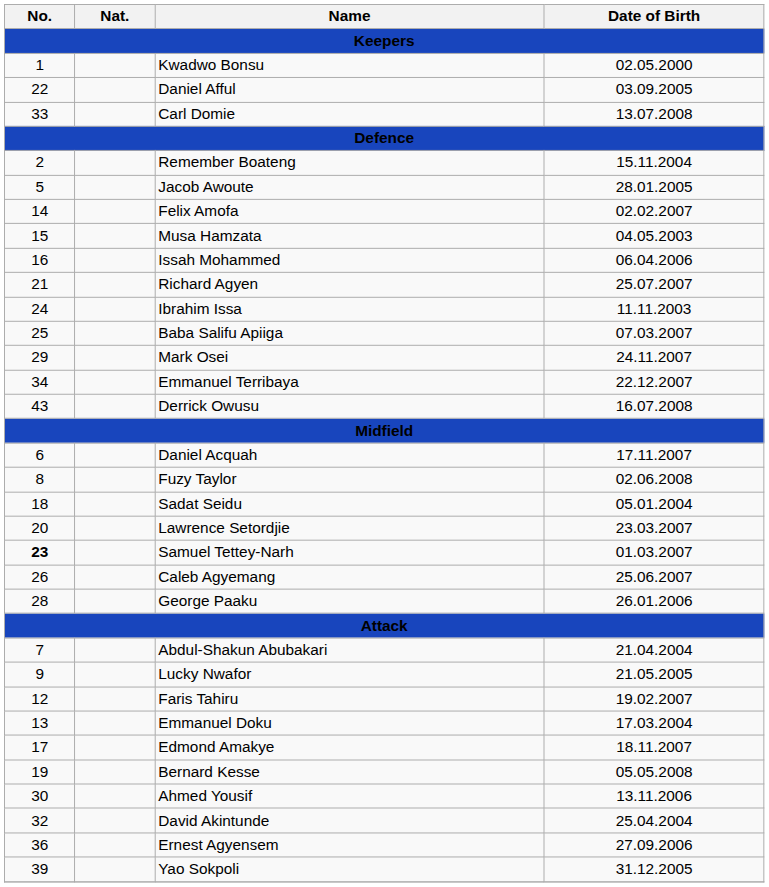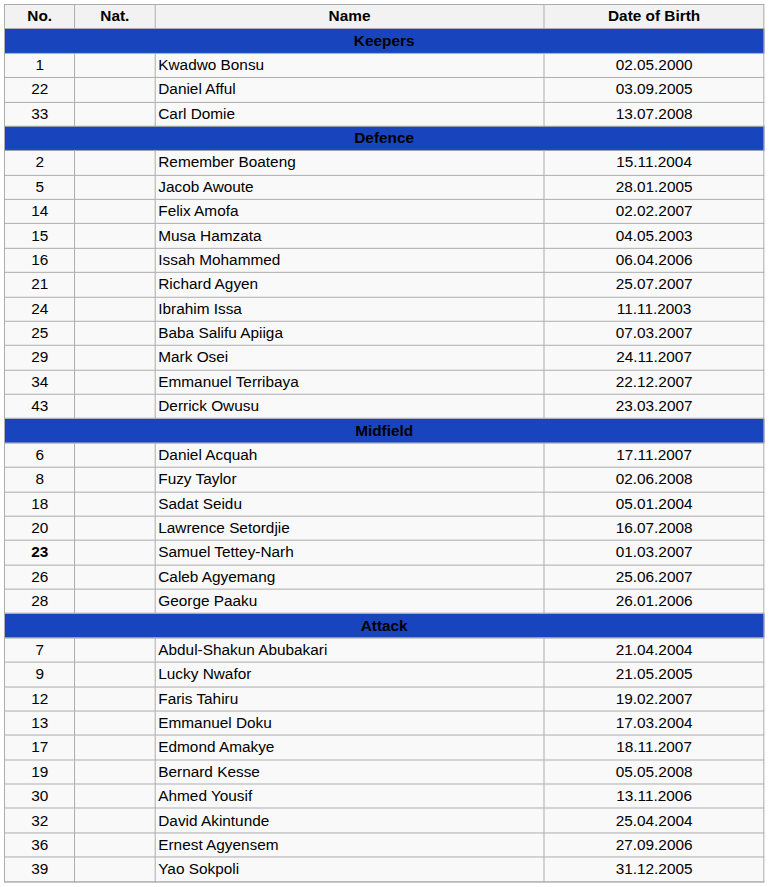 <table class="wikitable" style="text-align:center; width:50%;">
 <tr>
 <th>No.</th>
 <th>Nat.</th>
 <th>Name</th>
 <th>Date of Birth</th>
 </tr>
 <tr>
 <th colspan="7" style="background:#1845BD">Keepers</th>
 </tr>
 <tr>
 <td>1</td>
 <td></td>
 <td style="text-align:left;">Kwadwo Bonsu</td>
 <td>02.05.2000</td>
 </tr>
 <tr>
 <td>22</td>
 <td></td>
 <td style="text-align:left;">Daniel Afful</td>
 <td>03.09.2005</td>
 </tr>
 <tr>
 <td>33</td>
 <td></td>
 <td style="text-align:left;">Carl Domie</td>
 <td>13.07.2008</td>
 </tr>
 <tr>
 <th colspan="7" style="background:#1845BD">Defence</th>
 </tr>
 <tr>
 <td>2</td>
 <td></td>
 <td style="text-align:left;">Remember Boateng</td>
 <td>15.11.2004</td>
 </tr>
 <tr>
 <td>5</td>
 <td></td>
 <td style="text-align:left;">Jacob Awoute</td>
 <td>28.01.2005</td>
 </tr>
 <tr>
 <td>14</td>
 <td></td>
 <td style="text-align:left;">Felix Amofa</td>
 <td>02.02.2007</td>
 </tr>
 <tr>
 <td>15</td>
 <td></td>
 <td style="text-align:left;">Musa Hamzata</td>
 <td>04.05.2003</td>
 </tr>
 <tr>
 <td>16</td>
 <td></td>
 <td style="text-align:left;">Issah Mohammed</td>
 <td>06.04.2006</td>
 </tr>
 <tr>
 <td>21</td>
 <td></td>
 <td style="text-align:left;">Richard Agyen</td>
 <td>25.07.2007</td>
 </tr>
 <tr>
 <td>24</td>
 <td></td>
 <td style="text-align:left;">Ibrahim Issa</td>
 <td>11.11.2003</td>
 </tr>
 <tr>
 <td>25</td>
 <td></td>
 <td style="text-align:left;">Baba Salifu Apiiga</td>
 <td>07.03.2007</td>
 </tr>
 <tr>
 <td>29</td>
 <td></td>
 <td style="text-align:left;">Mark Osei</td>
 <td>24.11.2007</td>
 </tr>
 <tr>
 <td>34</td>
 <td></td>
 <td style="text-align:left;">Emmanuel Terribaya</td>
 <td>22.12.2007</td>
 </tr>
 <tr>
 <td>43</td>
 <td></td>
 <td style="text-align:left;">Derrick Owusu</td>
-<td>16.07.2008</td>
+<td>23.03.2007</td>
 </tr>
 <tr>
 <th colspan="7" style="background:#1845BD">Midfield</th>
 </tr>
 <tr>
 <td>6</td>
 <td></td>
 <td style="text-align:left;">Daniel Acquah</td>
 <td>17.11.2007</td>
 </tr>
 <tr>
 <td>8</td>
 <td></td>
 <td style="text-align:left;">Fuzy Taylor</td>
 <td>02.06.2008</td>
 </tr>
 <tr>
 <td>18</td>
 <td></td>
 <td style="text-align:left;">Sadat Seidu</td>
 <td>05.01.2004</td>
 </tr>
 <tr>
 <td>20</td>
 <td></td>
 <td style="text-align:left;">Lawrence Setordjie</td>
-<td>23.03.2007</td>
+<td>16.07.2008</td>
 </tr>
 <tr>
 <td><strong>23</strong></td>
 <td></td>
 <td style="text-align:left;">Samuel Tettey-Narh</td>
 <td>01.03.2007</td>
 </tr>
 <tr>
 <td>26</td>
 <td></td>
 <td style="text-align:left;">Caleb Agyemang</td>
 <td>25.06.2007</td>
 </tr>
 <tr>
 <td>28</td>
 <td></td>
 <td style="text-align:left;">George Paaku</td>
 <td>26.01.2006</td>
 </tr>
 <tr>
 <th colspan="7" style="background:#1845BD">Attack</th>
 </tr>
 <tr>
 <td>7</td>
 <td></td>
 <td style="text-align:left;">Abdul-Shakun Abubakari</td>
 <td>21.04.2004</td>
 </tr>
 <tr>
 <td>9</td>
 <td></td>
 <td style="text-align:left;">Lucky Nwafor</td>
 <td>21.05.2005</td>
 </tr>
 <tr>
 <td>12</td>
 <td></td>
 <td style="text-align:left;">Faris Tahiru</td>
 <td>19.02.2007</td>
 </tr>
 <tr>
 <td>13</td>
 <td></td>
 <td style="text-align:left;">Emmanuel Doku</td>
 <td>17.03.2004</td>
 </tr>
 <tr>
 <td>17</td>
 <td></td>
 <td style="text-align:left;">Edmond Amakye</td>
 <td>18.11.2007</td>
 </tr>
 <tr>
 <td>19</td>
 <td></td>
 <td style="text-align:left;">Bernard Kesse</td>
 <td>05.05.2008</td>
 </tr>
 <tr>
 <td>30</td>
 <td></td>
 <td style="text-align:left;">Ahmed Yousif</td>
 <td>13.11.2006</td>
 </tr>
 <tr>
 <td>32</td>
 <td></td>
 <td style="text-align:left;">David Akintunde</td>
 <td>25.04.2004</td>
 </tr>
 <tr>
 <td>36</td>
 <td></td>
 <td style="text-align:left;">Ernest Agyensem</td>
 <td>27.09.2006</td>
 </tr>
 <tr>
 <td>39</td>
 <td></td>
 <td style="text-align:left;">Yao Sokpoli</td>
 <td>31.12.2005</td>
 </tr>
 <tr>
 </tr>
 </table>
